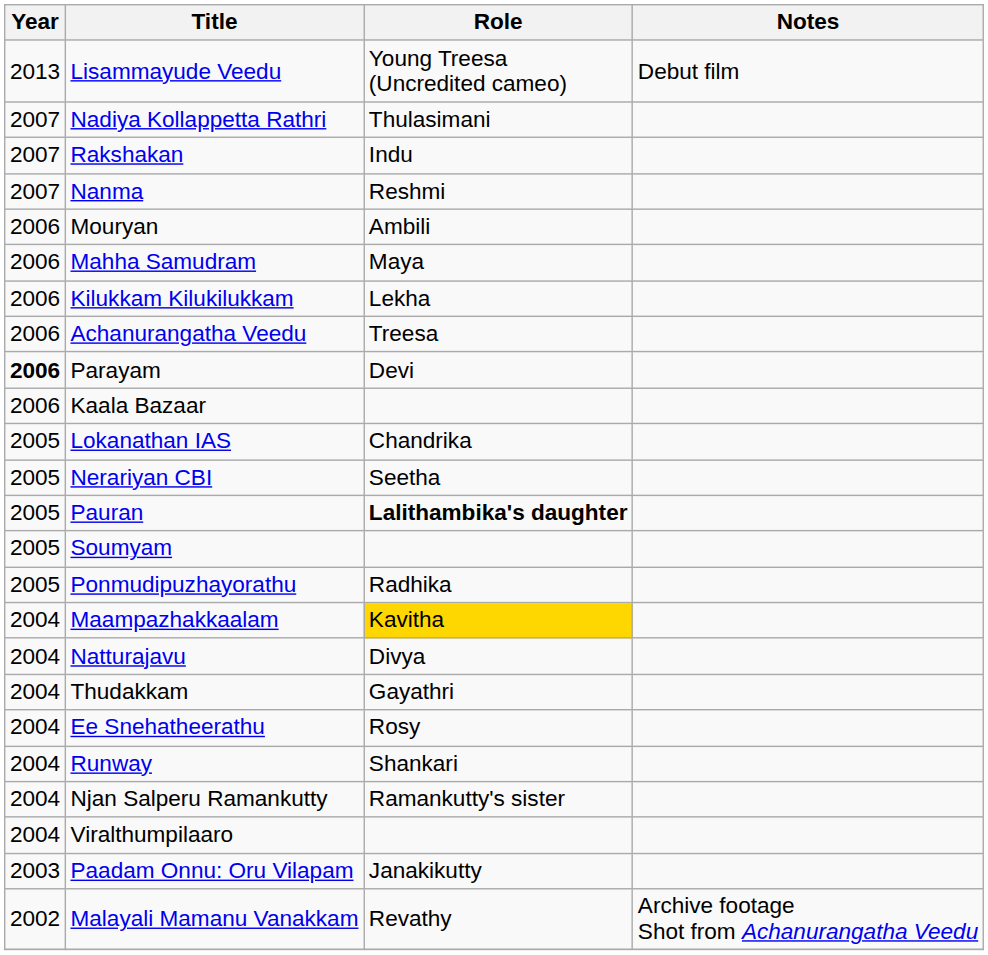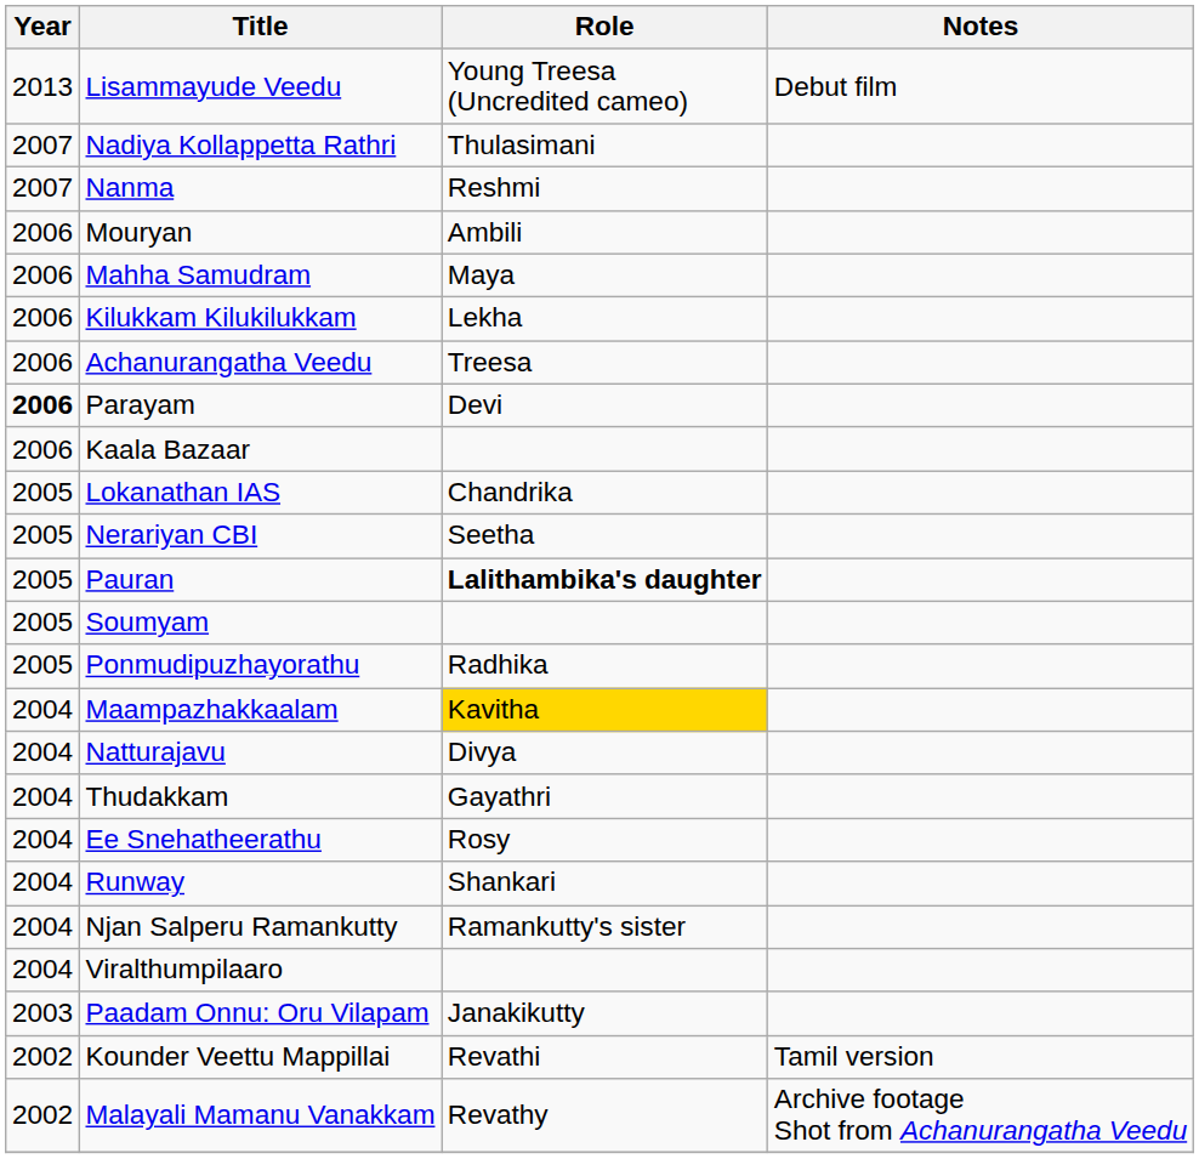 <table class="wikitable">
 <tr>
 <th>Year</th>
 <th>Title</th>
 <th>Role</th>
 <th>Notes</th>
 </tr>
 <tr>
 <td>2013</td>
 <td><a href='#'>Lisammayude Veedu</a></td>
 <td>Young Treesa<br> (Uncredited cameo)<br></td>
 <td>Debut film</td>
 </tr>
 <tr>
 <td>2007</td>
 <td><a href='#'>Nadiya Kollappetta Rathri</a></td>
 <td>Thulasimani</td>
-<td></td>
-</tr>
-<tr>
-<td>2007</td>
-<td><a href='#'>Rakshakan</a></td>
-<td>Indu</td>
 <td></td>
 </tr>
 <tr>
 <td>2007</td>
 <td><a href='#'>Nanma</a></td>
 <td>Reshmi</td>
 <td></td>
 </tr>
 <tr>
 <td>2006</td>
 <td>Mouryan</td>
 <td>Ambili</td>
 <td></td>
 </tr>
 <tr>
 <td>2006</td>
 <td><a href='#'>Mahha Samudram</a></td>
 <td>Maya</td>
 <td></td>
 </tr>
 <tr>
 <td>2006</td>
 <td><a href='#'>Kilukkam Kilukilukkam</a></td>
 <td>Lekha</td>
 <td></td>
 </tr>
 <tr>
 <td>2006</td>
 <td><a href='#'>Achanurangatha Veedu</a></td>
 <td>Treesa</td>
 <td></td>
 </tr>
 <tr>
 <td><strong>2006</strong></td>
 <td>Parayam</td>
 <td>Devi</td>
 <td></td>
 </tr>
 <tr>
 <td>2006</td>
 <td>Kaala Bazaar</td>
 <td></td>
 <td></td>
 </tr>
 <tr>
 <td>2005</td>
 <td><a href='#'>Lokanathan IAS</a></td>
 <td>Chandrika</td>
 <td></td>
 </tr>
 <tr>
 <td>2005</td>
 <td><a href='#'>Nerariyan CBI</a></td>
 <td>Seetha</td>
 <td></td>
 </tr>
 <tr>
 <td>2005</td>
 <td><a href='#'>Pauran</a></td>
 <td><strong>Lalithambika's daughter</strong></td>
 <td></td>
 </tr>
 <tr>
 <td>2005</td>
 <td><a href='#'>Soumyam</a></td>
 <td></td>
 <td></td>
 </tr>
 <tr>
 <td>2005</td>
 <td><a href='#'>Ponmudipuzhayorathu</a></td>
 <td>Radhika</td>
 <td></td>
 </tr>
 <tr>
 <td>2004</td>
 <td><a href='#'>Maampazhakkaalam</a></td>
 <td style="background: gold;">Kavitha</td>
 <td></td>
 </tr>
 <tr>
 <td>2004</td>
 <td><a href='#'>Natturajavu</a></td>
 <td>Divya</td>
 <td></td>
 </tr>
 <tr>
 <td>2004</td>
 <td>Thudakkam</td>
 <td>Gayathri</td>
 <td></td>
 </tr>
 <tr>
 <td>2004</td>
 <td><a href='#'>Ee Snehatheerathu</a></td>
 <td>Rosy</td>
 <td></td>
 </tr>
 <tr>
 <td>2004</td>
 <td><a href='#'>Runway</a></td>
 <td>Shankari</td>
 <td></td>
 </tr>
 <tr>
 <td>2004</td>
 <td>Njan Salperu Ramankutty</td>
 <td>Ramankutty's sister</td>
 <td></td>
 </tr>
 <tr>
 <td>2004</td>
 <td>Viralthumpilaaro</td>
 <td></td>
 <td></td>
 </tr>
 <tr>
 <td>2003</td>
 <td><a href='#'>Paadam Onnu: Oru Vilapam</a></td>
 <td>Janakikutty</td>
 <td></td>
 </tr>
 <tr>
 <td>2002</td>
+<td>Kounder Veettu Mappillai</td>
+<td>Revathi</td>
+<td>Tamil version</td>
+</tr>
+<tr>
+<td>2002</td>
 <td><a href='#'>Malayali Mamanu Vanakkam</a></td>
 <td>Revathy</td>
 <td>Archive footage<br>Shot from <em><a href='#'>Achanurangatha Veedu</a></em></td>
 </tr>
 <tr>
 </tr>
 </table>
